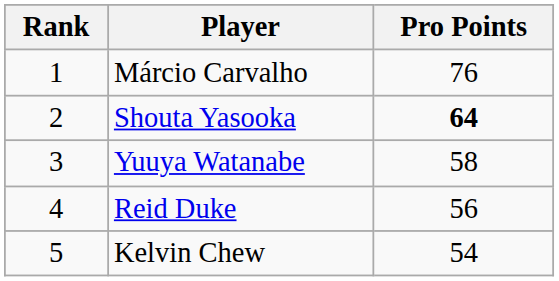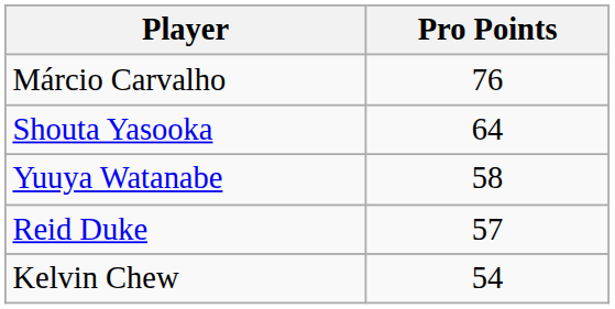 <table class="wikitable" width=35%>
 <tr>
-<th>Rank</th>
 <th>Player</th>
 <th>Pro Points</th>
 </tr>
 <tr>
-<td align=center>1</td>
 <td> Márcio Carvalho</td>
 <td align=center>76</td>
 </tr>
 <tr>
-<td align=center>2</td>
 <td> <a href='#'>Shouta Yasooka</a></td>
-<td align=center><strong>64</strong></td>
+<td align=center>64</td>
 </tr>
 <tr>
-<td align=center>3</td>
 <td> <a href='#'>Yuuya Watanabe</a></td>
 <td align=center>58</td>
 </tr>
 <tr>
-<td align=center>4</td>
 <td> <a href='#'>Reid Duke</a></td>
-<td align=center>56</td>
+<td align=center>57</td>
 </tr>
 <tr>
-<td align=center>5</td>
 <td> Kelvin Chew</td>
 <td align=center>54</td>
 </tr>
 </table>
